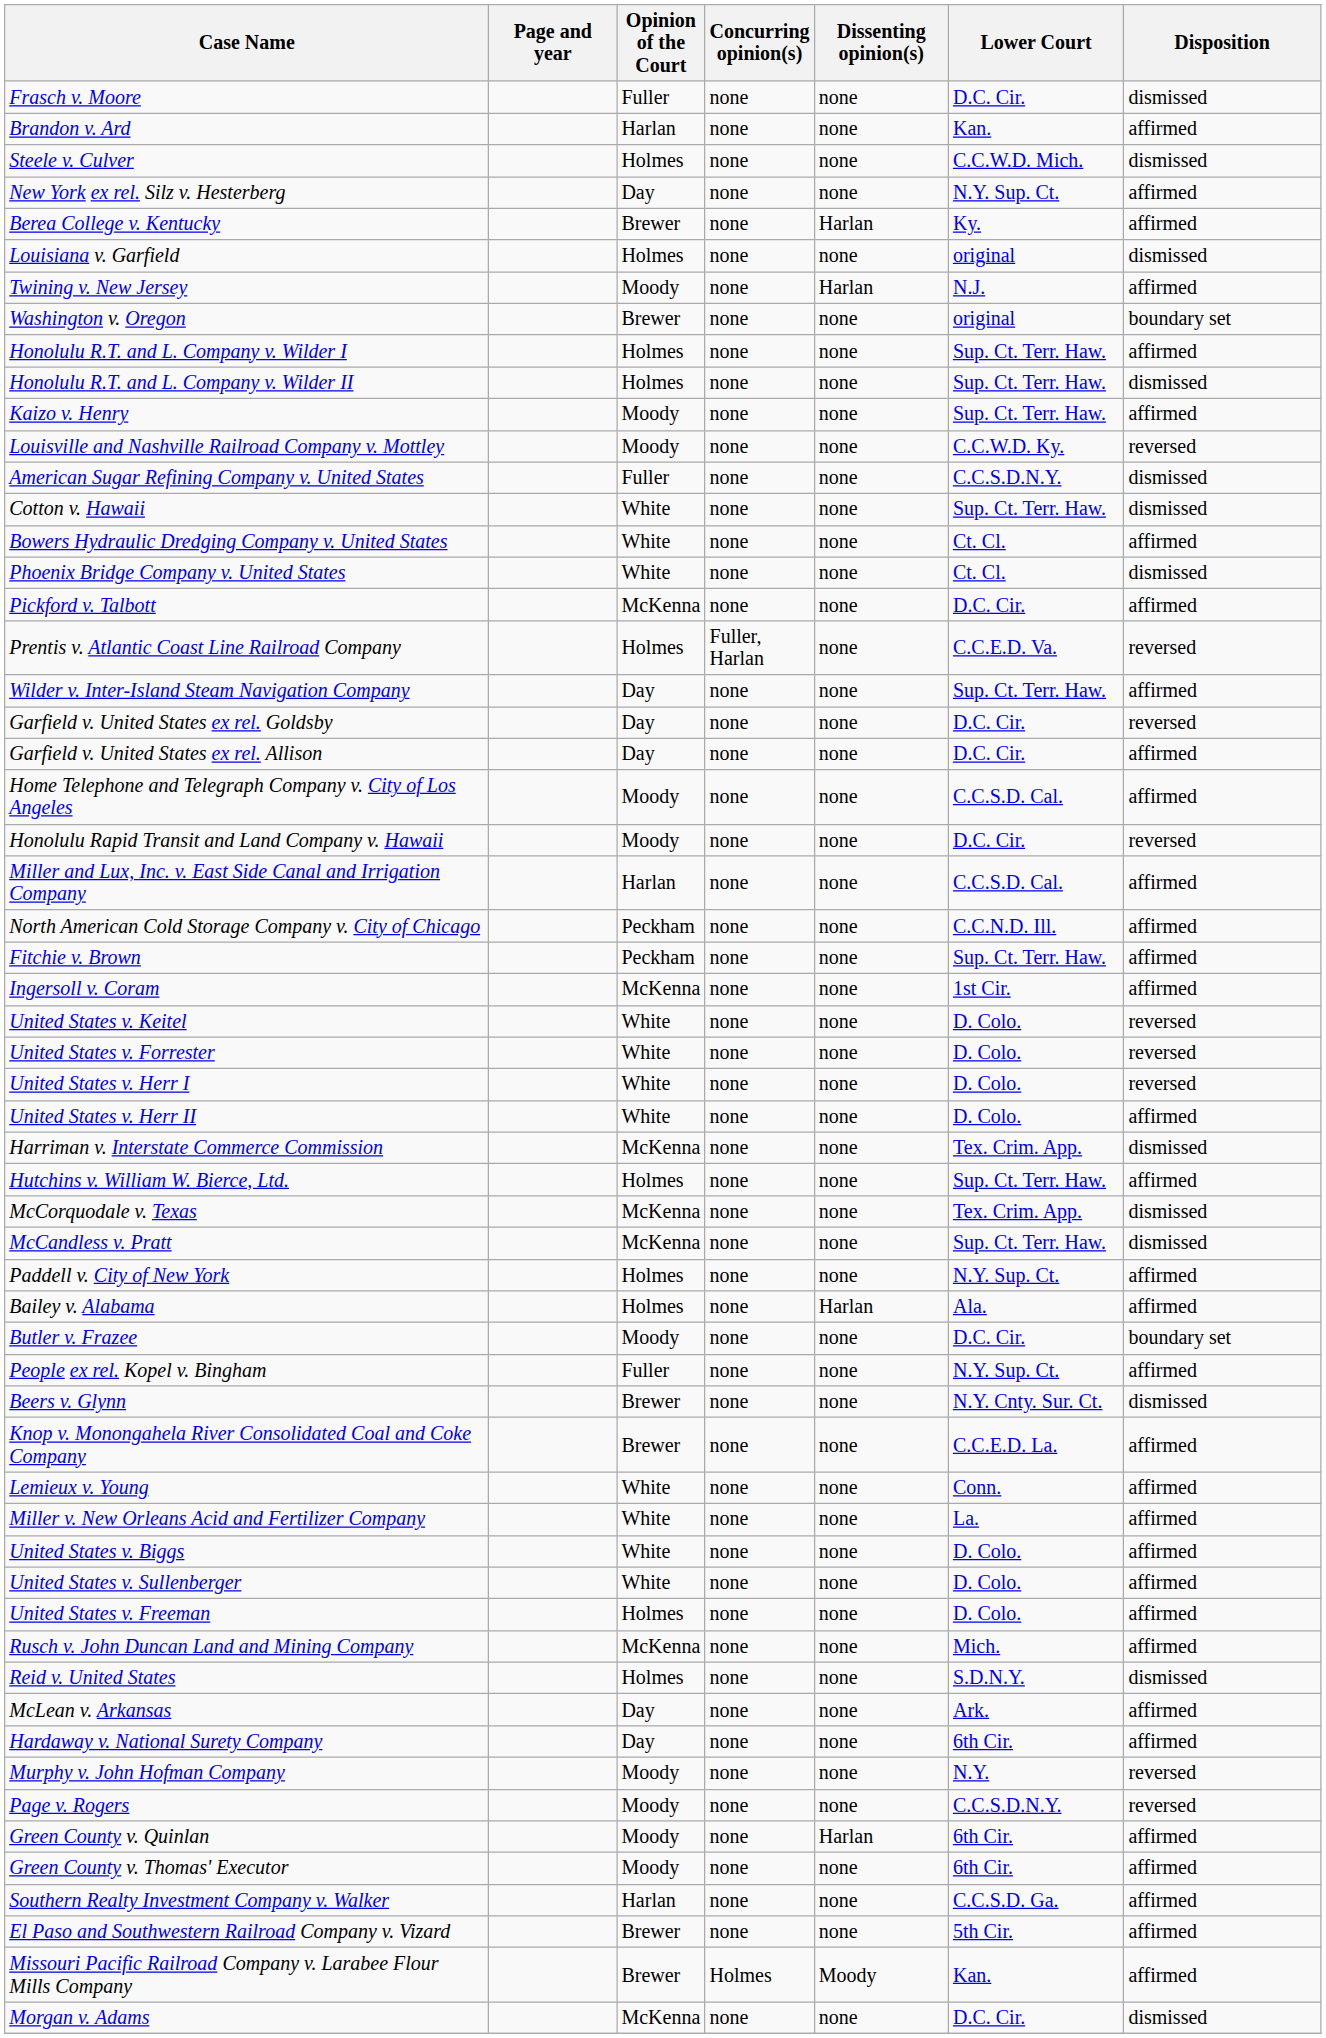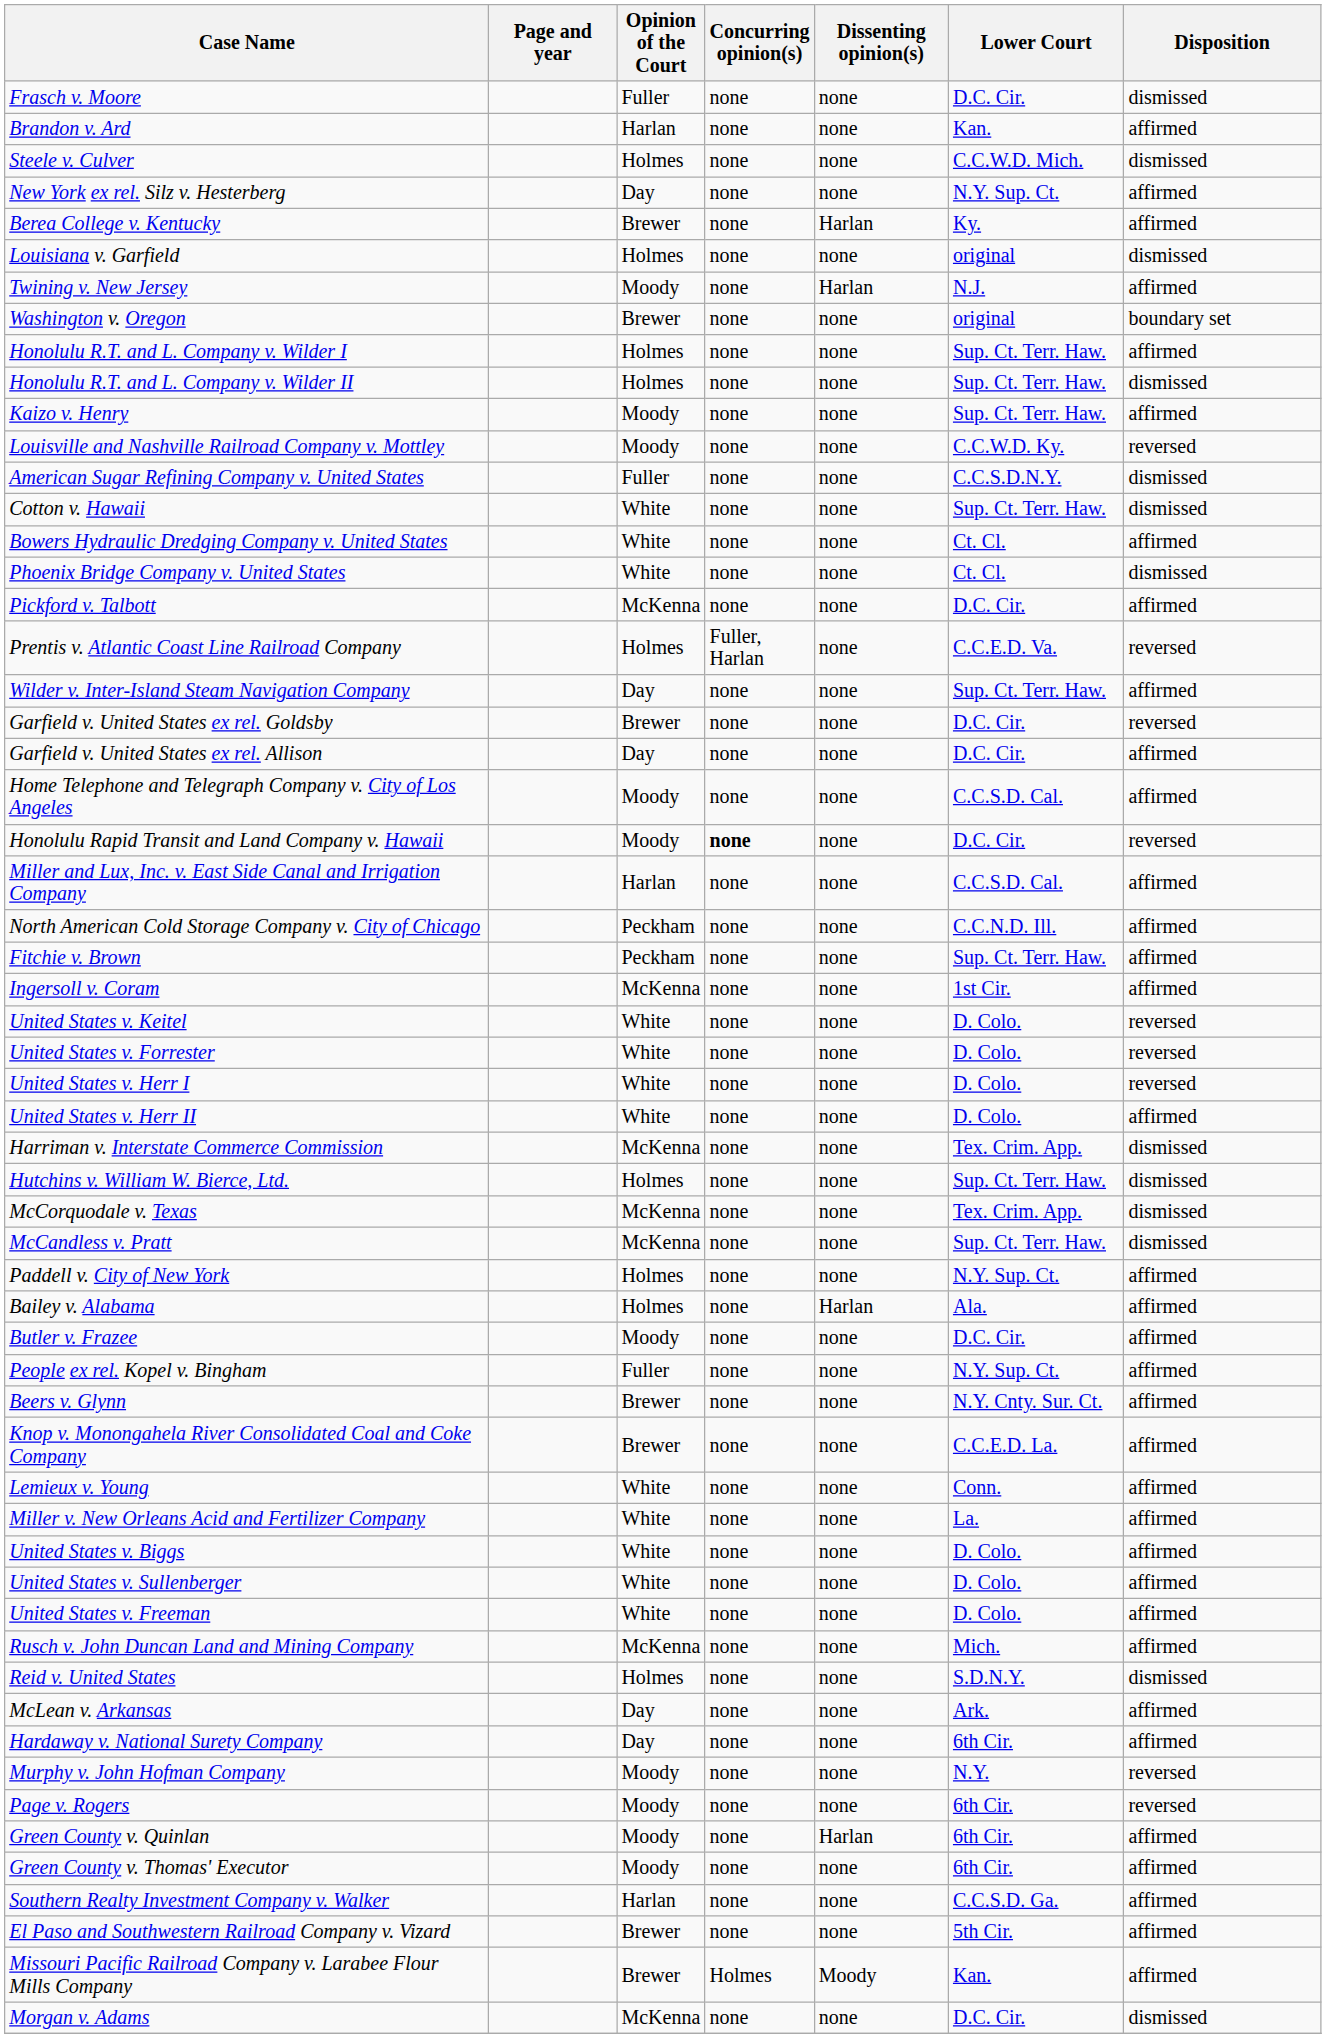 <table class="wikitable sortable">
 <tr>
 <th scope="col" style="width: 380px;">Case Name</th>
 <th scope="col" style="width: 95px;">Page and year</th>
 <th scope="col" style="width: 10px;">Opinion of the Court</th>
 <th scope="col" style="width: 10px;">Concurring opinion(s)</th>
 <th scope="col" style="width: 100px;">Dissenting opinion(s)</th>
 <th scope="col" style="width: 133px;">Lower Court</th>
 <th scope="col" style="width: 150px;">Disposition</th>
 </tr>
 <tr>
 <td><em><a href='#'>Frasch v. Moore</a></em></td>
 <td align="right"></td>
 <td>Fuller</td>
 <td>none</td>
 <td>none</td>
 <td><a href='#'>D.C. Cir.</a></td>
 <td>dismissed</td>
 </tr>
 <tr>
 <td><em><a href='#'>Brandon v. Ard</a></em></td>
 <td align="right"></td>
 <td>Harlan</td>
 <td>none</td>
 <td>none</td>
 <td><a href='#'>Kan.</a></td>
 <td>affirmed</td>
 </tr>
 <tr>
 <td><em><a href='#'>Steele v. Culver</a></em></td>
 <td align="right"></td>
 <td>Holmes</td>
 <td>none</td>
 <td>none</td>
 <td><a href='#'>C.C.W.D. Mich.</a></td>
 <td>dismissed</td>
 </tr>
 <tr>
 <td><em><a href='#'>New York</a> <a href='#'>ex rel.</a> Silz v. Hesterberg</em></td>
 <td align="right"></td>
 <td>Day</td>
 <td>none</td>
 <td>none</td>
 <td><a href='#'>N.Y. Sup. Ct.</a></td>
 <td>affirmed</td>
 </tr>
 <tr>
 <td><em><a href='#'>Berea College v. Kentucky</a></em></td>
 <td align="right"></td>
 <td>Brewer</td>
 <td>none</td>
 <td>Harlan</td>
 <td><a href='#'>Ky.</a></td>
 <td>affirmed</td>
 </tr>
 <tr>
 <td><em><a href='#'>Louisiana</a> v. Garfield</em></td>
 <td align="right"></td>
 <td>Holmes</td>
 <td>none</td>
 <td>none</td>
 <td><a href='#'>original</a></td>
 <td>dismissed</td>
 </tr>
 <tr>
 <td><em><a href='#'>Twining v. New Jersey</a></em></td>
 <td align="right"></td>
 <td>Moody</td>
 <td>none</td>
 <td>Harlan</td>
 <td><a href='#'>N.J.</a></td>
 <td>affirmed</td>
 </tr>
 <tr>
 <td><em><a href='#'>Washington</a> v. <a href='#'>Oregon</a></em></td>
 <td align="right"></td>
 <td>Brewer</td>
 <td>none</td>
 <td>none</td>
 <td><a href='#'>original</a></td>
 <td>boundary set</td>
 </tr>
 <tr>
 <td><em><a href='#'>Honolulu R.T. and L. Company v. Wilder I</a></em></td>
 <td align="right"></td>
 <td>Holmes</td>
 <td>none</td>
 <td>none</td>
 <td><a href='#'>Sup. Ct. Terr. Haw.</a></td>
 <td>affirmed</td>
 </tr>
 <tr>
 <td><em><a href='#'>Honolulu R.T. and L. Company v. Wilder II</a></em></td>
 <td align="right"></td>
 <td>Holmes</td>
 <td>none</td>
 <td>none</td>
 <td><a href='#'>Sup. Ct. Terr. Haw.</a></td>
 <td>dismissed</td>
 </tr>
 <tr>
 <td><em><a href='#'>Kaizo v. Henry</a></em></td>
 <td align="right"></td>
 <td>Moody</td>
 <td>none</td>
 <td>none</td>
 <td><a href='#'>Sup. Ct. Terr. Haw.</a></td>
 <td>affirmed</td>
 </tr>
 <tr>
 <td><em><a href='#'>Louisville and Nashville Railroad Company v. Mottley</a></em></td>
 <td align="right"></td>
 <td>Moody</td>
 <td>none</td>
 <td>none</td>
 <td><a href='#'>C.C.W.D. Ky.</a></td>
 <td>reversed</td>
 </tr>
 <tr>
 <td><em><a href='#'>American Sugar Refining Company v. United States</a></em></td>
 <td align="right"></td>
 <td>Fuller</td>
 <td>none</td>
 <td>none</td>
 <td><a href='#'>C.C.S.D.N.Y.</a></td>
 <td>dismissed</td>
 </tr>
 <tr>
 <td><em>Cotton v. <a href='#'>Hawaii</a></em></td>
 <td align="right"></td>
 <td>White</td>
 <td>none</td>
 <td>none</td>
 <td><a href='#'>Sup. Ct. Terr. Haw.</a></td>
 <td>dismissed</td>
 </tr>
 <tr>
 <td><em><a href='#'>Bowers Hydraulic Dredging Company v. United States</a></em></td>
 <td align="right"></td>
 <td>White</td>
 <td>none</td>
 <td>none</td>
 <td><a href='#'>Ct. Cl.</a></td>
 <td>affirmed</td>
 </tr>
 <tr>
 <td><em><a href='#'>Phoenix Bridge Company v. United States</a></em></td>
 <td align="right"></td>
 <td>White</td>
 <td>none</td>
 <td>none</td>
 <td><a href='#'>Ct. Cl.</a></td>
 <td>dismissed</td>
 </tr>
 <tr>
 <td><em><a href='#'>Pickford v. Talbott</a></em></td>
 <td align="right"></td>
 <td>McKenna</td>
 <td>none</td>
 <td>none</td>
 <td><a href='#'>D.C. Cir.</a></td>
 <td>affirmed</td>
 </tr>
 <tr>
 <td><em>Prentis v. <a href='#'>Atlantic Coast Line Railroad</a> Company</em></td>
 <td align="right"></td>
 <td>Holmes</td>
 <td>Fuller, Harlan</td>
 <td>none</td>
 <td><a href='#'>C.C.E.D. Va.</a></td>
 <td>reversed</td>
 </tr>
 <tr>
 <td><em><a href='#'>Wilder v. Inter-Island Steam Navigation Company</a></em></td>
 <td align="right"></td>
 <td>Day</td>
 <td>none</td>
 <td>none</td>
 <td><a href='#'>Sup. Ct. Terr. Haw.</a></td>
 <td>affirmed</td>
 </tr>
 <tr>
 <td><em>Garfield v. United States <a href='#'>ex rel.</a> Goldsby</em></td>
 <td align="right"></td>
-<td>Day</td>
+<td>Brewer</td>
 <td>none</td>
 <td>none</td>
 <td><a href='#'>D.C. Cir.</a></td>
 <td>reversed</td>
 </tr>
 <tr>
 <td><em>Garfield v. United States <a href='#'>ex rel.</a> Allison</em></td>
 <td align="right"></td>
 <td>Day</td>
 <td>none</td>
 <td>none</td>
 <td><a href='#'>D.C. Cir.</a></td>
 <td>affirmed</td>
 </tr>
 <tr>
 <td><em>Home Telephone and Telegraph Company v. <a href='#'>City of Los Angeles</a></em></td>
 <td align="right"></td>
 <td>Moody</td>
 <td>none</td>
 <td>none</td>
 <td><a href='#'>C.C.S.D. Cal.</a></td>
 <td>affirmed</td>
 </tr>
 <tr>
 <td><em>Honolulu Rapid Transit and Land Company v. <a href='#'>Hawaii</a></em></td>
 <td align="right"></td>
 <td>Moody</td>
-<td>none</td>
+<td><strong>none</strong></td>
 <td>none</td>
 <td><a href='#'>D.C. Cir.</a></td>
 <td>reversed</td>
 </tr>
 <tr>
 <td><em><a href='#'>Miller and Lux, Inc. v. East Side Canal and Irrigation Company</a></em></td>
 <td align="right"></td>
 <td>Harlan</td>
 <td>none</td>
 <td>none</td>
 <td><a href='#'>C.C.S.D. Cal.</a></td>
 <td>affirmed</td>
 </tr>
 <tr>
 <td><em>North American Cold Storage Company v. <a href='#'>City of Chicago</a></em></td>
 <td align="right"></td>
 <td>Peckham</td>
 <td>none</td>
 <td>none</td>
 <td><a href='#'>C.C.N.D. Ill.</a></td>
 <td>affirmed</td>
 </tr>
 <tr>
 <td><em><a href='#'>Fitchie v. Brown</a></em></td>
 <td align="right"></td>
 <td>Peckham</td>
 <td>none</td>
 <td>none</td>
 <td><a href='#'>Sup. Ct. Terr. Haw.</a></td>
 <td>affirmed</td>
 </tr>
 <tr>
 <td><em><a href='#'>Ingersoll v. Coram</a></em></td>
 <td align="right"></td>
 <td>McKenna</td>
 <td>none</td>
 <td>none</td>
 <td><a href='#'>1st Cir.</a></td>
 <td>affirmed</td>
 </tr>
 <tr>
 <td><em><a href='#'>United States v. Keitel</a></em></td>
 <td align="right"></td>
 <td>White</td>
 <td>none</td>
 <td>none</td>
 <td><a href='#'>D. Colo.</a></td>
 <td>reversed</td>
 </tr>
 <tr>
 <td><em><a href='#'>United States v. Forrester</a></em></td>
 <td align="right"></td>
 <td>White</td>
 <td>none</td>
 <td>none</td>
 <td><a href='#'>D. Colo.</a></td>
 <td>reversed</td>
 </tr>
 <tr>
 <td><em><a href='#'>United States v. Herr I</a></em></td>
 <td align="right"></td>
 <td>White</td>
 <td>none</td>
 <td>none</td>
 <td><a href='#'>D. Colo.</a></td>
 <td>reversed</td>
 </tr>
 <tr>
 <td><em><a href='#'>United States v. Herr II</a></em></td>
 <td align="right"></td>
 <td>White</td>
 <td>none</td>
 <td>none</td>
 <td><a href='#'>D. Colo.</a></td>
 <td>affirmed</td>
 </tr>
 <tr>
 <td><em>Harriman v. <a href='#'>Interstate Commerce Commission</a></em></td>
 <td align="right"></td>
 <td>McKenna</td>
 <td>none</td>
 <td>none</td>
 <td><a href='#'>Tex. Crim. App.</a></td>
 <td>dismissed</td>
 </tr>
 <tr>
 <td><em><a href='#'>Hutchins v. William W. Bierce, Ltd.</a></em></td>
 <td align="right"></td>
 <td>Holmes</td>
 <td>none</td>
 <td>none</td>
 <td><a href='#'>Sup. Ct. Terr. Haw.</a></td>
-<td>affirmed</td>
+<td>dismissed</td>
 </tr>
 <tr>
 <td><em>McCorquodale v. <a href='#'>Texas</a></em></td>
 <td align="right"></td>
 <td>McKenna</td>
 <td>none</td>
 <td>none</td>
 <td><a href='#'>Tex. Crim. App.</a></td>
 <td>dismissed</td>
 </tr>
 <tr>
 <td><em><a href='#'>McCandless v. Pratt</a></em></td>
 <td align="right"></td>
 <td>McKenna</td>
 <td>none</td>
 <td>none</td>
 <td><a href='#'>Sup. Ct. Terr. Haw.</a></td>
 <td>dismissed</td>
 </tr>
 <tr>
 <td><em>Paddell v. <a href='#'>City of New York</a></em></td>
 <td align="right"></td>
 <td>Holmes</td>
 <td>none</td>
 <td>none</td>
 <td><a href='#'>N.Y. Sup. Ct.</a></td>
 <td>affirmed</td>
 </tr>
 <tr>
 <td><em>Bailey v. <a href='#'>Alabama</a></em></td>
 <td align="right"></td>
 <td>Holmes</td>
 <td>none</td>
 <td>Harlan</td>
 <td><a href='#'>Ala.</a></td>
 <td>affirmed</td>
 </tr>
 <tr>
 <td><em><a href='#'>Butler v. Frazee</a></em></td>
 <td align="right"></td>
 <td>Moody</td>
 <td>none</td>
 <td>none</td>
 <td><a href='#'>D.C. Cir.</a></td>
-<td>boundary set</td>
+<td>affirmed</td>
 </tr>
 <tr>
 <td><em><a href='#'>People</a> <a href='#'>ex rel.</a> Kopel v. Bingham</em></td>
 <td align="right"></td>
 <td>Fuller</td>
 <td>none</td>
 <td>none</td>
 <td><a href='#'>N.Y. Sup. Ct.</a></td>
 <td>affirmed</td>
 </tr>
 <tr>
 <td><em><a href='#'>Beers v. Glynn</a></em></td>
 <td align="right"></td>
 <td>Brewer</td>
 <td>none</td>
 <td>none</td>
 <td><a href='#'>N.Y. Cnty. Sur. Ct.</a></td>
-<td>dismissed</td>
+<td>affirmed</td>
 </tr>
 <tr>
 <td><em><a href='#'>Knop v. Monongahela River Consolidated Coal and Coke Company</a></em></td>
 <td align="right"></td>
 <td>Brewer</td>
 <td>none</td>
 <td>none</td>
 <td><a href='#'>C.C.E.D. La.</a></td>
 <td>affirmed</td>
 </tr>
 <tr>
 <td><em><a href='#'>Lemieux v. Young</a></em></td>
 <td align="right"></td>
 <td>White</td>
 <td>none</td>
 <td>none</td>
 <td><a href='#'>Conn.</a></td>
 <td>affirmed</td>
 </tr>
 <tr>
 <td><em><a href='#'>Miller v. New Orleans Acid and Fertilizer Company</a></em></td>
 <td align="right"></td>
 <td>White</td>
 <td>none</td>
 <td>none</td>
 <td><a href='#'>La.</a></td>
 <td>affirmed</td>
 </tr>
 <tr>
 <td><em><a href='#'>United States v. Biggs</a></em></td>
 <td align="right"></td>
 <td>White</td>
 <td>none</td>
 <td>none</td>
 <td><a href='#'>D. Colo.</a></td>
 <td>affirmed</td>
 </tr>
 <tr>
 <td><em><a href='#'>United States v. Sullenberger</a></em></td>
 <td align="right"></td>
 <td>White</td>
 <td>none</td>
 <td>none</td>
 <td><a href='#'>D. Colo.</a></td>
 <td>affirmed</td>
 </tr>
 <tr>
 <td><em><a href='#'>United States v. Freeman</a></em></td>
 <td align="right"></td>
-<td>Holmes</td>
+<td>White</td>
 <td>none</td>
 <td>none</td>
 <td><a href='#'>D. Colo.</a></td>
 <td>affirmed</td>
 </tr>
 <tr>
 <td><em><a href='#'>Rusch v. John Duncan Land and Mining Company</a></em></td>
 <td align="right"></td>
 <td>McKenna</td>
 <td>none</td>
 <td>none</td>
 <td><a href='#'>Mich.</a></td>
 <td>affirmed</td>
 </tr>
 <tr>
 <td><em><a href='#'>Reid v. United States</a></em></td>
 <td align="right"></td>
 <td>Holmes</td>
 <td>none</td>
 <td>none</td>
 <td><a href='#'>S.D.N.Y.</a></td>
 <td>dismissed</td>
 </tr>
 <tr>
 <td><em>McLean v. <a href='#'>Arkansas</a></em></td>
 <td align="right"></td>
 <td>Day</td>
 <td>none</td>
 <td>none</td>
 <td><a href='#'>Ark.</a></td>
 <td>affirmed</td>
 </tr>
 <tr>
 <td><em><a href='#'>Hardaway v. National Surety Company</a></em></td>
 <td align="right"></td>
 <td>Day</td>
 <td>none</td>
 <td>none</td>
 <td><a href='#'>6th Cir.</a></td>
 <td>affirmed</td>
 </tr>
 <tr>
 <td><em><a href='#'>Murphy v. John Hofman Company</a></em></td>
 <td align="right"></td>
 <td>Moody</td>
 <td>none</td>
 <td>none</td>
 <td><a href='#'>N.Y.</a></td>
 <td>reversed</td>
 </tr>
 <tr>
 <td><em><a href='#'>Page v. Rogers</a></em></td>
 <td align="right"></td>
 <td>Moody</td>
 <td>none</td>
 <td>none</td>
-<td><a href='#'>C.C.S.D.N.Y.</a></td>
+<td><a href='#'>6th Cir.</a></td>
 <td>reversed</td>
 </tr>
 <tr>
 <td><em><a href='#'>Green County</a> v. Quinlan</em></td>
 <td align="right"></td>
 <td>Moody</td>
 <td>none</td>
 <td>Harlan</td>
 <td><a href='#'>6th Cir.</a></td>
 <td>affirmed</td>
 </tr>
 <tr>
 <td><em><a href='#'>Green County</a> v. Thomas' Executor</em></td>
 <td align="right"></td>
 <td>Moody</td>
 <td>none</td>
 <td>none</td>
 <td><a href='#'>6th Cir.</a></td>
 <td>affirmed</td>
 </tr>
 <tr>
 <td><em><a href='#'>Southern Realty Investment Company v. Walker</a></em></td>
 <td align="right"></td>
 <td>Harlan</td>
 <td>none</td>
 <td>none</td>
 <td><a href='#'>C.C.S.D. Ga.</a></td>
 <td>affirmed</td>
 </tr>
 <tr>
 <td><em><a href='#'>El Paso and Southwestern Railroad</a> Company v. Vizard</em></td>
 <td align="right"></td>
 <td>Brewer</td>
 <td>none</td>
 <td>none</td>
 <td><a href='#'>5th Cir.</a></td>
 <td>affirmed</td>
 </tr>
 <tr>
 <td><em><a href='#'>Missouri Pacific Railroad</a> Company v. Larabee Flour Mills Company</em></td>
 <td align="right"></td>
 <td>Brewer</td>
 <td>Holmes</td>
 <td>Moody</td>
 <td><a href='#'>Kan.</a></td>
 <td>affirmed</td>
 </tr>
 <tr>
 <td><em><a href='#'>Morgan v. Adams</a></em></td>
 <td align="right"></td>
 <td>McKenna</td>
 <td>none</td>
 <td>none</td>
 <td><a href='#'>D.C. Cir.</a></td>
 <td>dismissed</td>
 </tr>
 <tr>
 </tr>
 </table>
